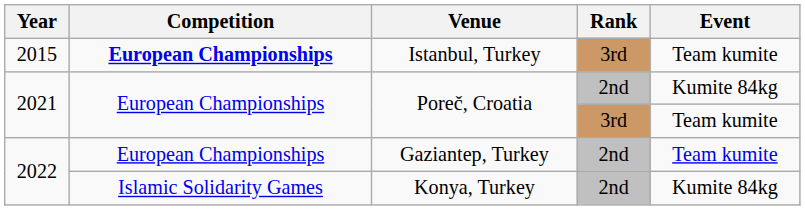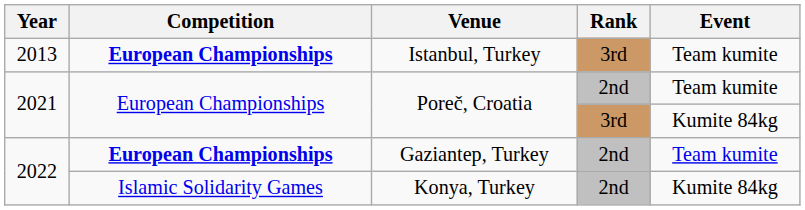 <table class="wikitable sortable" width=45% style="font-size:90%; text-align:center;">
 <tr>
 <th>Year</th>
 <th>Competition</th>
 <th>Venue</th>
 <th>Rank</th>
 <th>Event</th>
 </tr>
 <tr>
-<td>2015</td>
+<td>2013</td>
 <td><strong><a href='#'>European Championships</a></strong></td>
 <td>Istanbul, Turkey</td>
 <td bgcolor="cc9966">3rd</td>
 <td>Team kumite</td>
 </tr>
 <tr>
 <td rowspan=2>2021</td>
 <td rowspan=2><a href='#'>European Championships</a></td>
 <td rowspan=2>Poreč, Croatia</td>
 <td bgcolor="silver">2nd</td>
+<td>Team kumite</td>
+</tr>
+<tr>
+<td bgcolor="cc9966">3rd</td>
 <td>Kumite 84kg</td>
 </tr>
 <tr>
-<td bgcolor="cc9966">3rd</td>
-<td>Team kumite</td>
-</tr>
-<tr>
 <td rowspan=2>2022</td>
-<td><a href='#'>European Championships</a></td>
+<td><strong><a href='#'>European Championships</a></strong></td>
 <td>Gaziantep, Turkey</td>
 <td bgcolor="silver">2nd</td>
 <td><a href='#'>Team kumite</a></td>
 </tr>
 <tr>
 <td><a href='#'>Islamic Solidarity Games</a></td>
 <td>Konya, Turkey</td>
 <td bgcolor="silver">2nd</td>
 <td>Kumite 84kg</td>
 </tr>
 </table>
